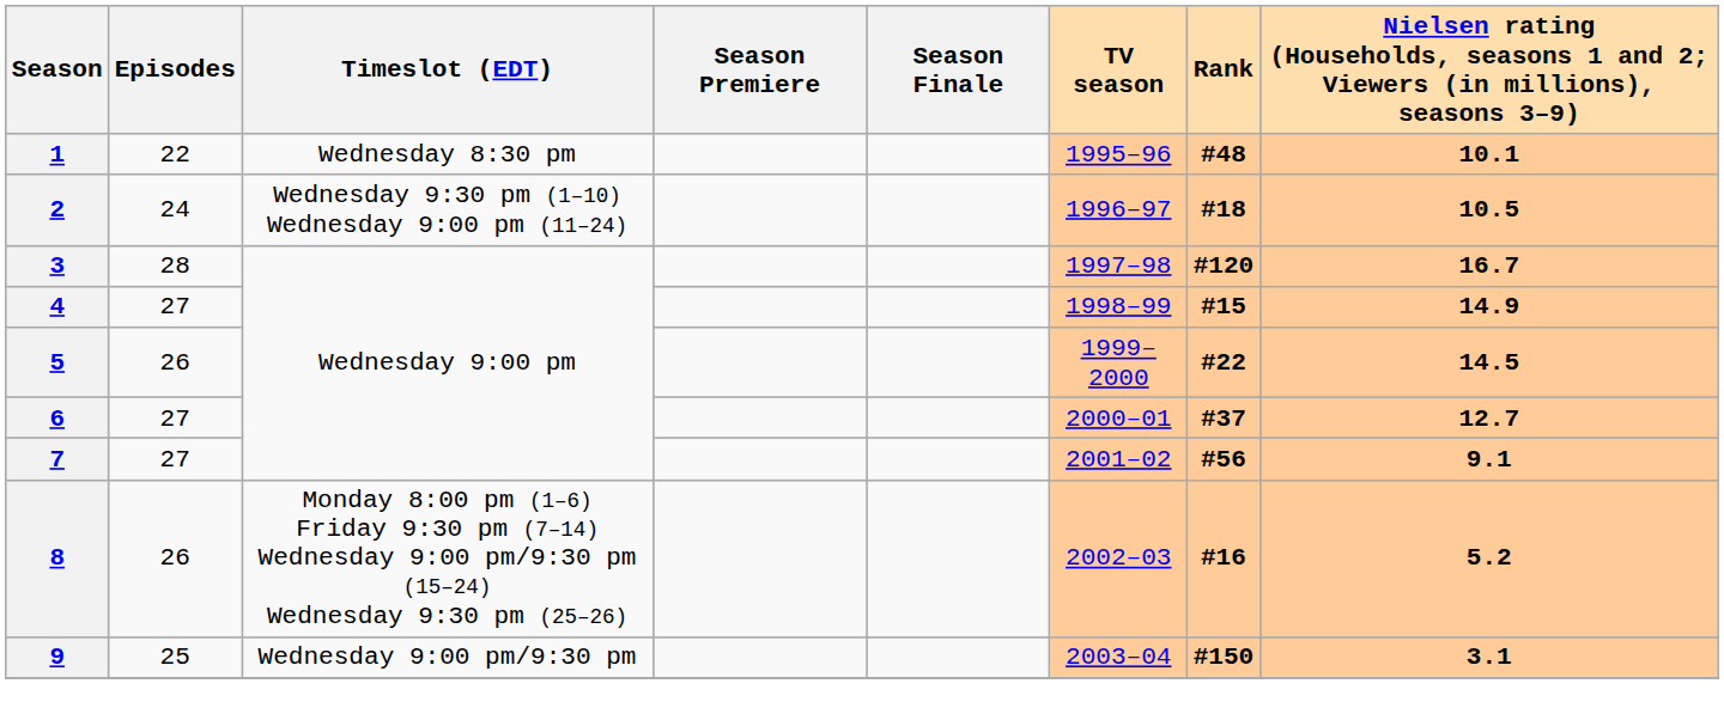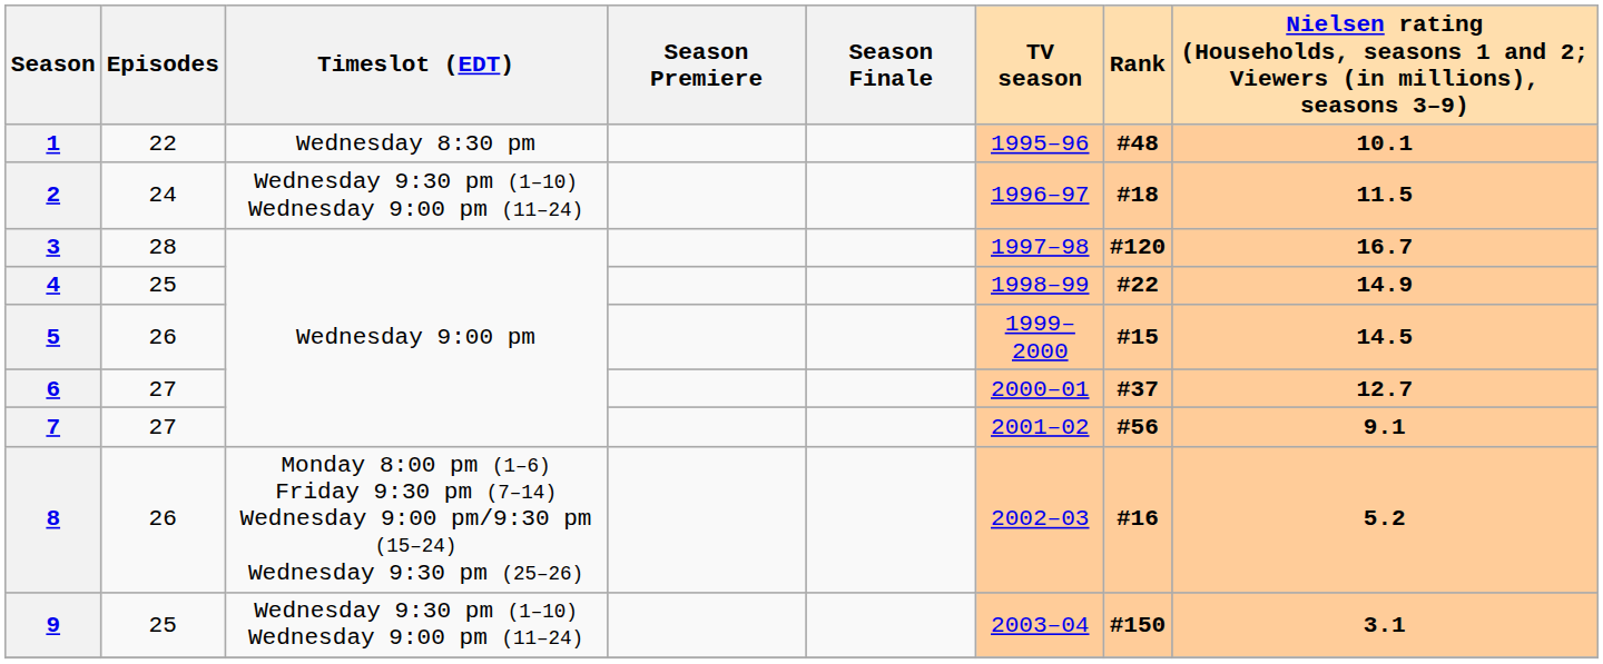 <table class="wikitable" width="100%">
 <tr>
 <th>Season</th>
 <th>Episodes</th>
 <th>Timeslot (<a href='#'>EDT</a>)</th>
 <th>Season Premiere</th>
 <th>Season Finale</th>
 <th style="background:#ffdead;">TV season</th>
 <th style="background:#ffdead;">Rank</th>
 <th style="background:#ffdead;"><a href='#'>Nielsen</a> rating<br>(Households, seasons 1 and 2;<br>Viewers (in millions), seasons 3–9)</th>
 </tr>
 <tr>
 <th><a href='#'>1</a></th>
 <td align="center">22</td>
 <td align="center">Wednesday 8:30 pm</td>
 <td align="center"></td>
 <td align="center"></td>
 <td style="background:#fc9; text-align:center;"><a href='#'>1995–96</a></td>
 <td style="background:#fc9; text-align:center;"><strong>#48</strong></td>
 <td style="background:#fc9; text-align:center;"><strong>10.1</strong></td>
 </tr>
 <tr>
 <th><a href='#'>2</a></th>
 <td align="center">24</td>
 <td align="center">Wednesday 9:30 pm <small>(1–10)</small><br>Wednesday 9:00 pm <small>(11–24)</small></td>
 <td align="center"></td>
 <td align="center"></td>
 <td style="background:#fc9; text-align:center;"><a href='#'>1996–97</a></td>
 <td style="background:#fc9; text-align:center;"><strong>#18</strong></td>
-<td style="background:#fc9; text-align:center;"><strong>10.5</strong></td>
+<td style="background:#fc9; text-align:center;"><strong>11.5</strong></td>
 </tr>
 <tr>
 <th><a href='#'>3</a></th>
 <td align="center">28</td>
 <td align="center" rowspan="5">Wednesday 9:00 pm</td>
 <td align="center"></td>
 <td align="center"></td>
 <td style="background:#fc9; text-align:center;"><a href='#'>1997–98</a></td>
 <td style="background:#fc9; text-align:center;"><strong>#120</strong></td>
 <td style="background:#fc9; text-align:center;"><strong>16.7</strong></td>
 </tr>
 <tr>
 <th><a href='#'>4</a></th>
-<td align="center">27</td>
+<td align="center">25</td>
 <td align="center"></td>
 <td align="center"></td>
 <td style="background:#fc9; text-align:center;"><a href='#'>1998–99</a></td>
-<td style="background:#fc9; text-align:center;"><strong>#15</strong></td>
+<td style="background:#fc9; text-align:center;"><strong>#22</strong></td>
 <td style="background:#fc9; text-align:center;"><strong>14.9</strong></td>
 </tr>
 <tr>
 <th><a href='#'>5</a></th>
 <td align="center">26</td>
 <td align="center"></td>
 <td align="center"></td>
 <td style="background:#fc9; text-align:center;"><a href='#'>1999–2000</a></td>
-<td style="background:#fc9; text-align:center;"><strong>#22</strong></td>
+<td style="background:#fc9; text-align:center;"><strong>#15</strong></td>
 <td style="background:#fc9; text-align:center;"><strong>14.5</strong></td>
 </tr>
 <tr>
 <th><a href='#'>6</a></th>
 <td align="center">27</td>
 <td align="center"></td>
 <td align="center"></td>
 <td style="background:#fc9; text-align:center;"><a href='#'>2000–01</a></td>
 <td style="background:#fc9; text-align:center;"><strong>#37</strong></td>
 <td style="background:#fc9; text-align:center;"><strong>12.7</strong></td>
 </tr>
 <tr>
 <th><a href='#'>7</a></th>
 <td align="center">27</td>
 <td align="center"></td>
 <td align="center"></td>
 <td style="background:#fc9; text-align:center;"><a href='#'>2001–02</a></td>
 <td style="background:#fc9; text-align:center;"><strong>#56</strong></td>
 <td style="background:#fc9; text-align:center;"><strong>9.1</strong></td>
 </tr>
 <tr>
 <th><a href='#'>8</a></th>
 <td align="center">26</td>
 <td align="center">Monday 8:00 pm <small>(1–6)</small><br>Friday 9:30 pm <small>(7–14)</small><br>Wednesday 9:00 pm/9:30 pm <small>(15–24)</small><br>Wednesday 9:30 pm <small>(25–26)</small></td>
 <td align="center"></td>
 <td align="center"></td>
 <td style="background:#fc9; text-align:center;"><a href='#'>2002–03</a></td>
 <td style="background:#fc9; text-align:center;"><strong>#16</strong></td>
 <td style="background:#fc9; text-align:center;"><strong>5.2</strong></td>
 </tr>
 <tr>
 <th><a href='#'>9</a></th>
 <td align="center">25</td>
-<td align="center">Wednesday 9:00 pm/9:30 pm</td>
+<td align="center">Wednesday 9:30 pm <small>(1–10)</small><br>Wednesday 9:00 pm <small>(11–24)</small></td>
 <td align="center"></td>
 <td align="center"></td>
 <td style="background:#fc9; text-align:center;"><a href='#'>2003–04</a></td>
 <td style="background:#fc9; text-align:center;"><strong>#150</strong></td>
 <td style="background:#fc9; text-align:center;"><strong>3.1</strong></td>
 </tr>
 <tr>
 </tr>
 </table>
